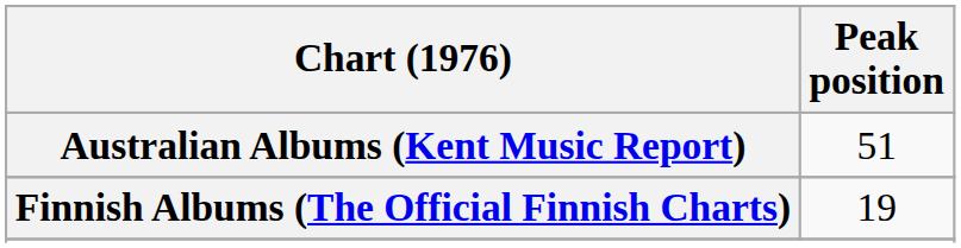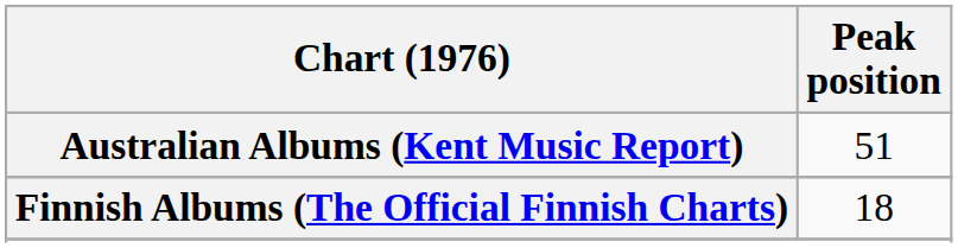 <table class="wikitable sortable plainrowheaders">
 <tr>
 <th>Chart (1976)</th>
 <th>Peak<br>position</th>
 </tr>
 <tr>
 <th scope="row">Australian Albums (<a href='#'>Kent Music Report</a>)</th>
 <td align="center">51</td>
 </tr>
 <tr>
 </tr>
 <tr>
 <th scope="row">Finnish Albums (<a href='#'>The Official Finnish Charts</a>)</th>
-<td align="center">19</td>
+<td align="center">18</td>
 </tr>
 <tr>
 </tr>
 <tr>
 </tr>
 <tr>
 </tr>
 </table>
